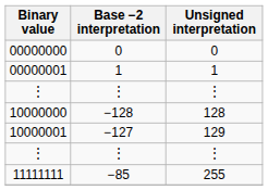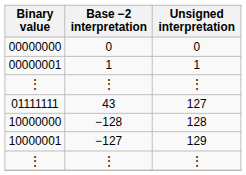 <table class="wikitable" style="float:right; width: 20em; margin-left: 1em; text-align:center">
 <tr>
 <th>Binary value</th>
 <th>Base −2 interpretation</th>
 <th>Unsigned interpretation</th>
 </tr>
 <tr>
 <td>00000000</td>
 <td>0</td>
 <td>0</td>
 </tr>
 <tr>
 <td>00000001</td>
 <td>1</td>
 <td>1</td>
 </tr>
 <tr>
 <td>⋮</td>
 <td>⋮</td>
 <td>⋮</td>
 </tr>
 <tr>
+<td>01111111</td>
+<td>43</td>
+<td>127</td>
+</tr>
+<tr>
 <td>10000000</td>
 <td>−128</td>
 <td>128</td>
 </tr>
 <tr>
 <td>10000001</td>
 <td>−127</td>
 <td>129</td>
 </tr>
 <tr>
 <td>⋮</td>
 <td>⋮</td>
 <td>⋮</td>
 </tr>
 <tr>
-<td>11111111</td>
-<td>−85</td>
-<td>255</td>
-</tr>
-<tr>
 </tr>
 </table>
